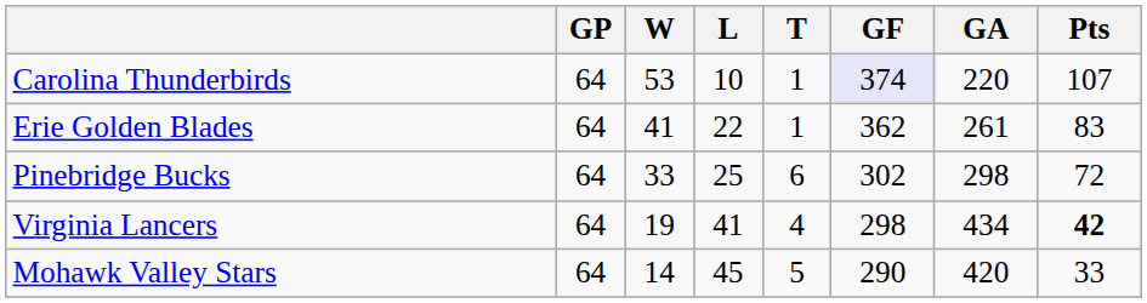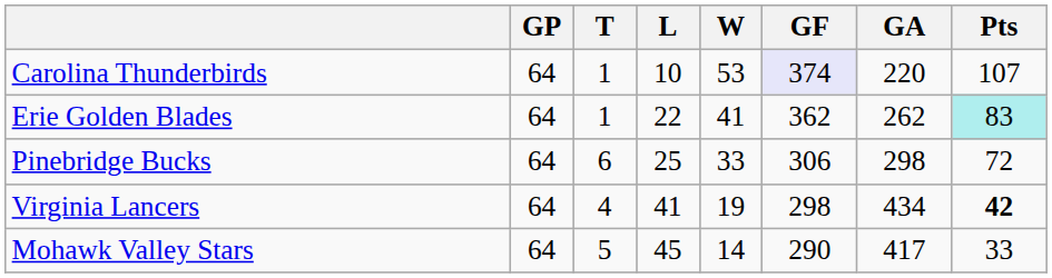 <table class="wikitable">
 <tr>
 <th width="40%"></th>
 <th width="5%">GP</th>
+<th width="5%">T</th>
+<th width="5%">L</th>
 <th width="5%">W</th>
-<th width="5%">L</th>
-<th width="5%">T</th>
 <th width="7.5%">GF</th>
 <th width="7.5%">GA</th>
 <th width="7.5%">Pts</th>
 </tr>
 <tr align="center">
 <td align="left"><a href='#'>Carolina Thunderbirds</a></td>
 <td>64</td>
+<td>1</td>
+<td>10</td>
 <td>53</td>
-<td>10</td>
-<td>1</td>
 <td style="background: lavender;">374</td>
 <td>220</td>
 <td>107</td>
 </tr>
 <tr align="center">
 <td align="left"><a href='#'>Erie Golden Blades</a></td>
 <td>64</td>
+<td>1</td>
+<td>22</td>
 <td>41</td>
-<td>22</td>
-<td>1</td>
 <td>362</td>
-<td>261</td>
-<td>83</td>
+<td>262</td>
+<td style="background: paleturquoise;">83</td>
 </tr>
 <tr align="center">
 <td align="left"><a href='#'>Pinebridge Bucks</a></td>
 <td>64</td>
+<td>6</td>
+<td>25</td>
 <td>33</td>
-<td>25</td>
-<td>6</td>
-<td>302</td>
+<td>306</td>
 <td>298</td>
 <td>72</td>
 </tr>
 <tr align="center">
 <td align="left"><a href='#'>Virginia Lancers</a></td>
 <td>64</td>
+<td>4</td>
+<td>41</td>
 <td>19</td>
-<td>41</td>
-<td>4</td>
 <td>298</td>
 <td>434</td>
 <td><strong>42</strong></td>
 </tr>
 <tr align="center">
 <td align="left"><a href='#'>Mohawk Valley Stars</a></td>
 <td>64</td>
+<td>5</td>
+<td>45</td>
 <td>14</td>
-<td>45</td>
-<td>5</td>
 <td>290</td>
-<td>420</td>
+<td>417</td>
 <td>33</td>
 </tr>
 </table>
